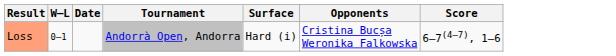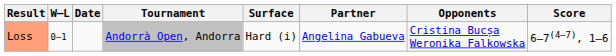 <table class="wikitable">
 <tr>
 <th>Result</th>
 <th class="unsortable">W–L</th>
 <th>Date</th>
 <th>Tournament</th>
 <th>Surface</th>
+<th>Partner</th>
 <th>Opponents</th>
 <th class="unsortable">Score</th>
 </tr>
 <tr>
 <td bgcolor=ffa07a>Loss</td>
 <td><small>0–1</small></td>
 <td><a href='#'></a></td>
 <td style="background:silver;"><a href='#'>Andorrà Open</a>, Andorra</td>
 <td>Hard (i)</td>
+<td> <a href='#'>Angelina Gabueva</a></td>
 <td> <a href='#'>Cristina Bucșa</a> <br>  <a href='#'>Weronika Falkowska</a></td>
 <td>6–7<sup>(4–7)</sup>, 1–6</td>
 </tr>
 </table>
